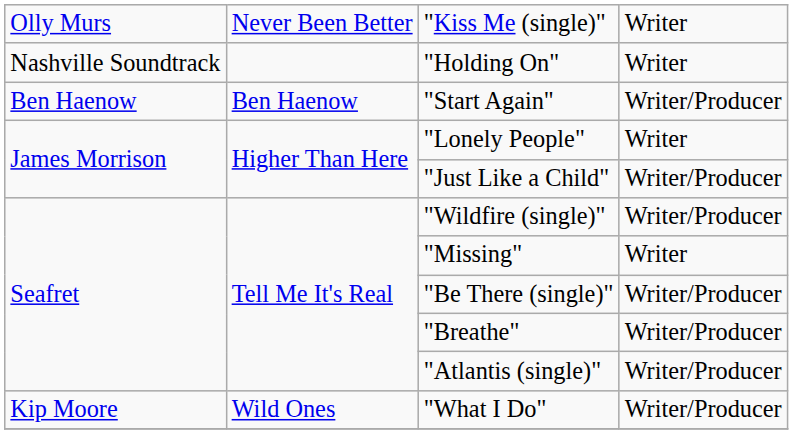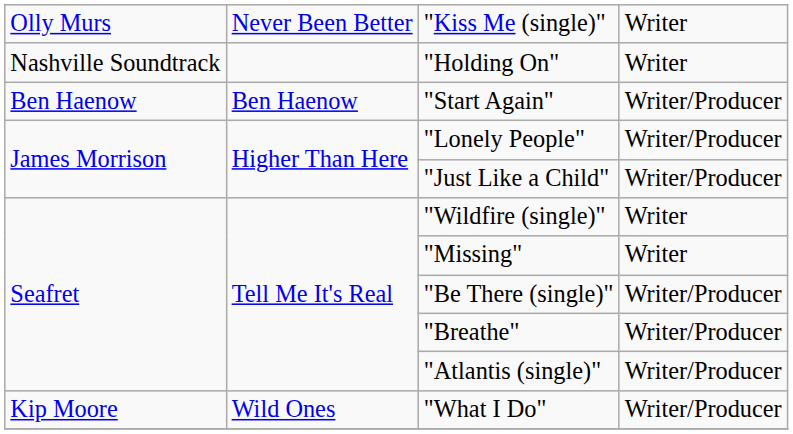 <table class="wikitable">
 <tr>
 <td><a href='#'>Olly Murs</a></td>
 <td><a href='#'>Never Been Better</a></td>
 <td>"<a href='#'>Kiss Me</a> (single)"</td>
 <td>Writer</td>
 </tr>
 <tr>
 <td>Nashville Soundtrack</td>
 <td></td>
 <td>"Holding On"</td>
 <td>Writer</td>
 </tr>
 <tr>
 <td><a href='#'>Ben Haenow</a></td>
 <td><a href='#'>Ben Haenow</a></td>
 <td>"Start Again"</td>
 <td>Writer/Producer</td>
 </tr>
 <tr>
 <td rowspan="2"><a href='#'>James Morrison</a></td>
 <td rowspan="2"><a href='#'>Higher Than Here</a></td>
 <td>"Lonely People"</td>
-<td>Writer</td>
+<td>Writer/Producer</td>
 </tr>
 <tr>
 <td>"Just Like a Child"</td>
 <td>Writer/Producer</td>
 </tr>
 <tr>
 <td rowspan="5"><a href='#'>Seafret</a></td>
 <td rowspan="5"><a href='#'>Tell Me It's Real</a></td>
 <td>"Wildfire (single)"</td>
-<td>Writer/Producer</td>
+<td>Writer</td>
 </tr>
 <tr>
 <td>"Missing"</td>
 <td>Writer</td>
 </tr>
 <tr>
 <td>"Be There (single)"</td>
 <td>Writer/Producer</td>
 </tr>
 <tr>
 <td>"Breathe"</td>
 <td>Writer/Producer</td>
 </tr>
 <tr>
 <td>"Atlantis (single)"</td>
 <td>Writer/Producer</td>
 </tr>
 <tr>
 <td><a href='#'>Kip Moore</a></td>
 <td><a href='#'>Wild Ones</a></td>
 <td>"What I Do"</td>
 <td>Writer/Producer</td>
 </tr>
 <tr>
 </tr>
 </table>
